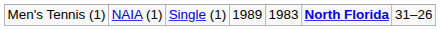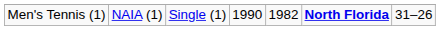 <table class="wikitable" style="text-align:center">
 <tr>
 </tr>
 <tr align="center">
 <td rowspan="1">Men's Tennis (1)</td>
 <td rowspan="1"><a href='#'>NAIA</a> (1)</td>
 <td rowspan="1"><a href='#'>Single</a> (1)</td>
-<td>1989</td>
-<td>1983</td>
+<td>1990</td>
+<td>1982</td>
 <td><strong><a href='#'>North Florida</a></strong></td>
 <td>31–26</td>
 </tr>
 </table>
